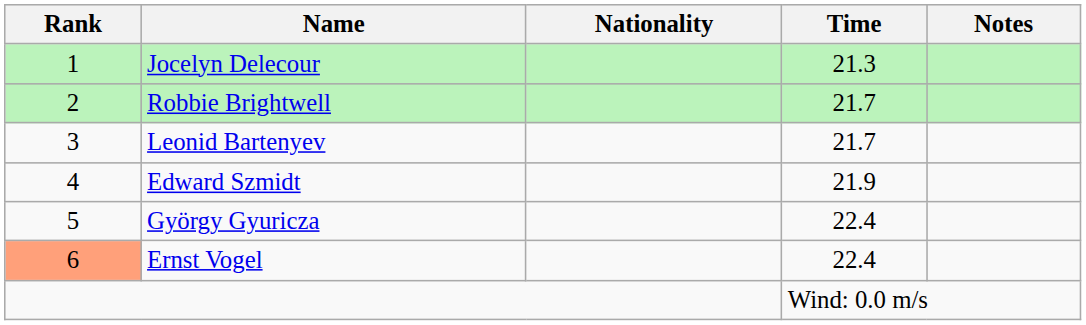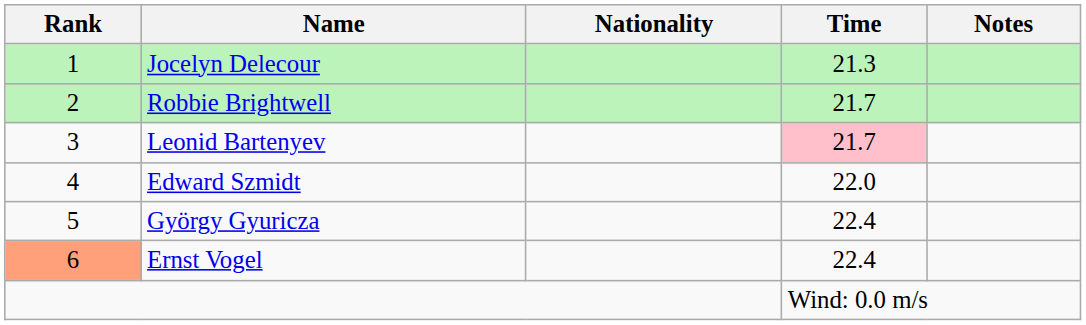 <table class="wikitable sortable" style="text-align:center;width: 55%">
 <tr>
 <th>Rank</th>
 <th>Name</th>
 <th>Nationality</th>
 <th>Time</th>
 <th>Notes</th>
 </tr>
 <tr bgcolor=bbf3bb>
 <td>1</td>
 <td align=left><a href='#'>Jocelyn Delecour</a></td>
 <td align=left></td>
 <td>21.3</td>
 <td></td>
 </tr>
 <tr bgcolor=bbf3bb>
 <td>2</td>
 <td align=left><a href='#'>Robbie Brightwell</a></td>
 <td align=left></td>
 <td>21.7</td>
 <td></td>
 </tr>
 <tr>
 <td>3</td>
 <td align=left><a href='#'>Leonid Bartenyev</a></td>
 <td align=left></td>
-<td>21.7</td>
+<td style="background: pink;">21.7</td>
 <td></td>
 </tr>
 <tr>
 <td>4</td>
 <td align=left><a href='#'>Edward Szmidt</a></td>
 <td align=left></td>
-<td>21.9</td>
+<td>22.0</td>
 <td></td>
 </tr>
 <tr>
 <td>5</td>
 <td align=left><a href='#'>György Gyuricza</a></td>
 <td align=left></td>
 <td>22.4</td>
 <td></td>
 </tr>
 <tr>
 <td style="background: lightsalmon;">6</td>
 <td align=left><a href='#'>Ernst Vogel</a></td>
 <td align=left></td>
 <td>22.4</td>
 <td></td>
 </tr>
 <tr class="sortbottom">
 <td colspan="3"></td>
 <td colspan="2" style="text-align:left;">Wind: 0.0 m/s</td>
 </tr>
 </table>
